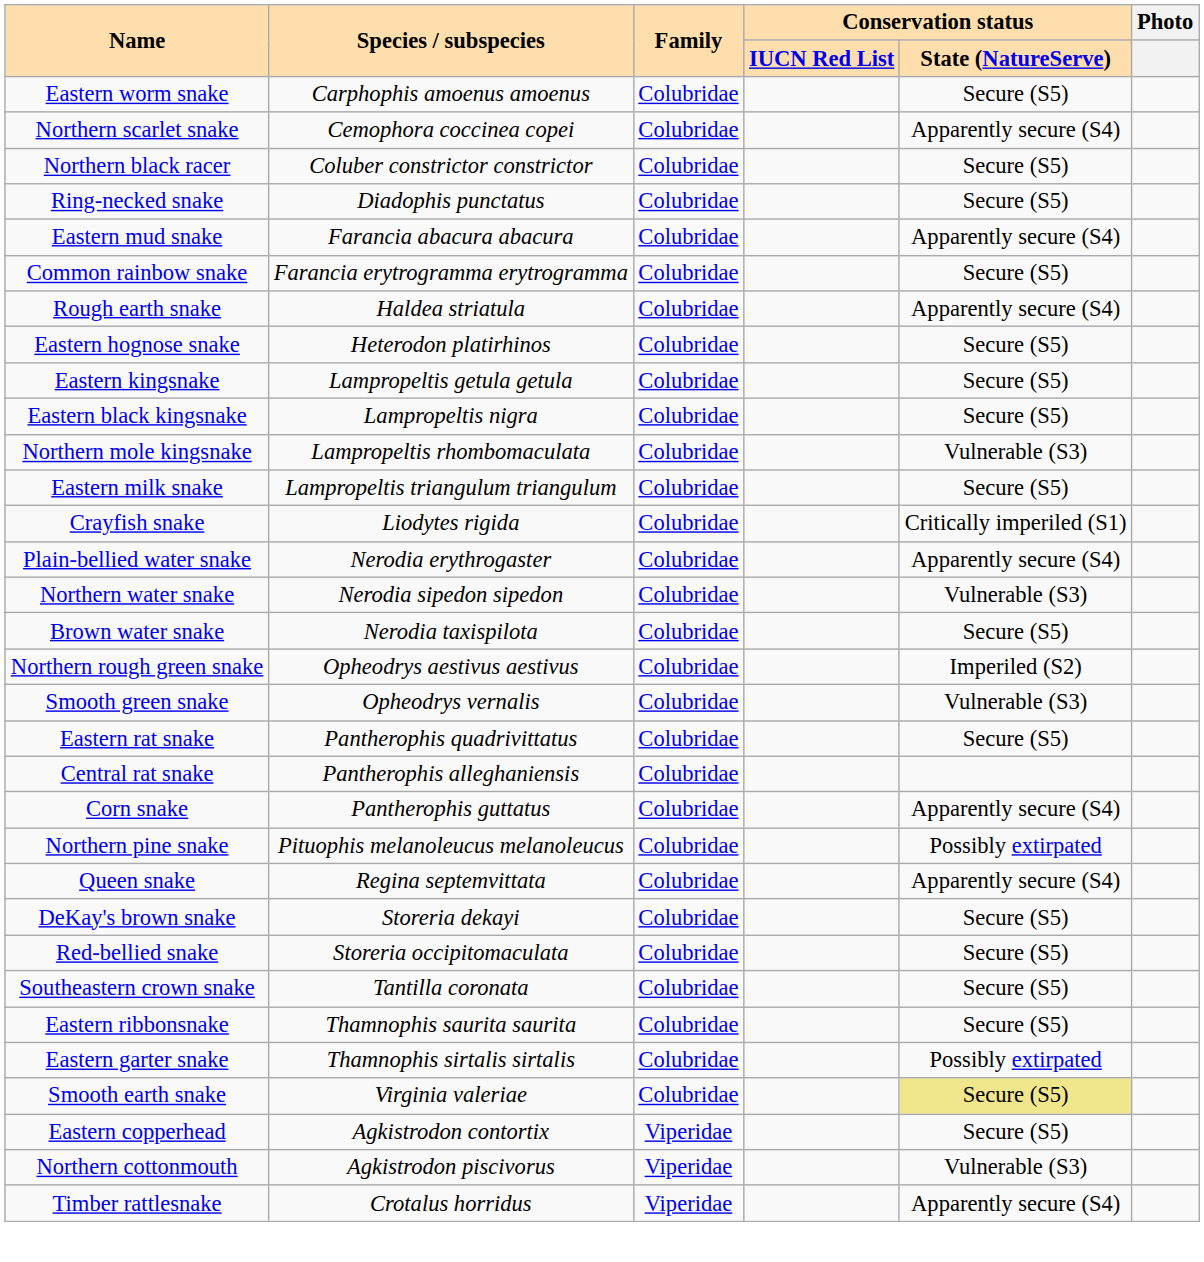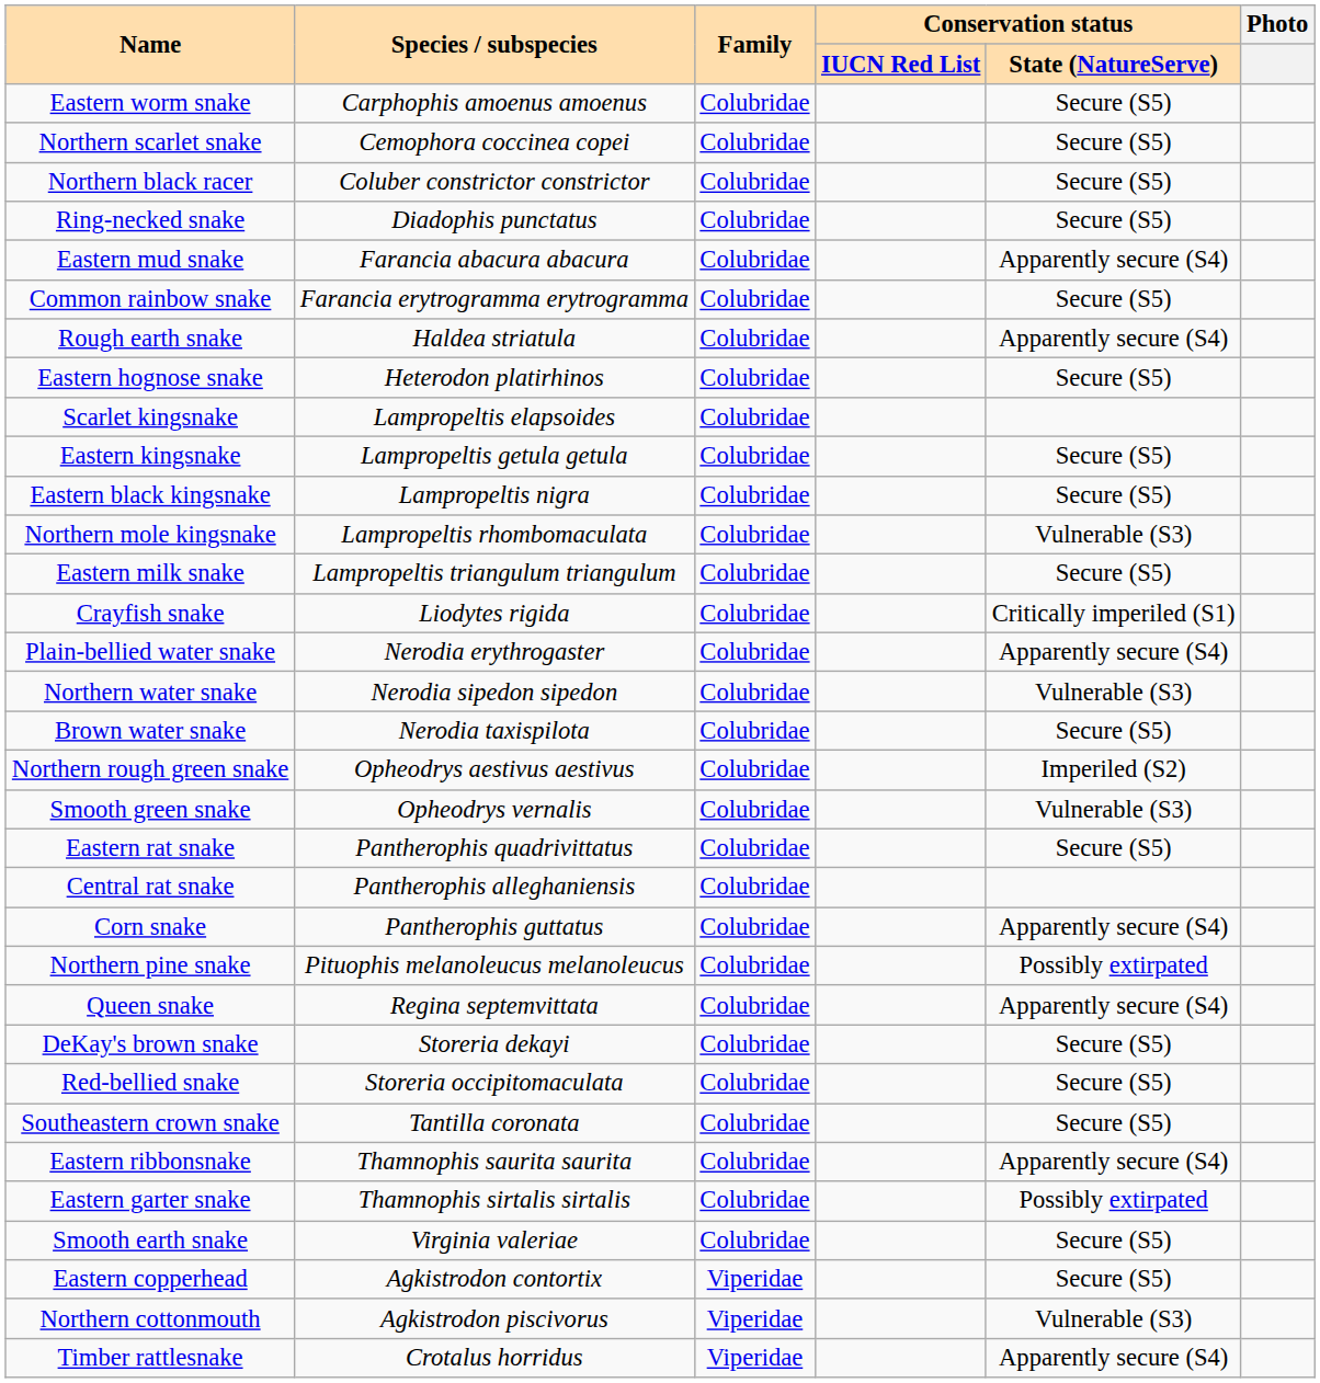 <table class="wikitable" style="margin:1em auto; text-align:center;">
 <tr>
 <th rowspan="2" style="background:navajowhite">Name</th>
 <th rowspan="2" style="background:navajowhite">Species / subspecies</th>
 <th rowspan="2" style="background:navajowhite">Family</th>
 <th colspan="2" style="background:navajowhite">Conservation status</th>
 <th>Photo</th>
 </tr>
 <tr>
 <th style="background:navajowhite"><a href='#'>IUCN Red List</a></th>
 <th style="background:navajowhite">State (<a href='#'>NatureServe</a>)</th>
 <th></th>
 </tr>
 <tr>
 <td><a href='#'>Eastern worm snake</a></td>
 <td><em>Carphophis amoenus amoenus</em></td>
 <td><a href='#'>Colubridae</a></td>
 <td></td>
 <td>Secure (S5)</td>
 <td></td>
 </tr>
 <tr>
 <td><a href='#'>Northern scarlet snake</a></td>
 <td><em>Cemophora coccinea copei</em></td>
 <td><a href='#'>Colubridae</a></td>
 <td></td>
-<td>Apparently secure (S4)</td>
+<td>Secure (S5)</td>
 <td></td>
 </tr>
 <tr>
 <td><a href='#'>Northern black racer</a></td>
 <td><em>Coluber constrictor constrictor</em></td>
 <td><a href='#'>Colubridae</a></td>
 <td></td>
 <td>Secure (S5)</td>
 <td></td>
 </tr>
 <tr>
 <td><a href='#'>Ring-necked snake</a></td>
 <td><em>Diadophis punctatus</em></td>
 <td><a href='#'>Colubridae</a></td>
 <td></td>
 <td>Secure (S5)</td>
 <td></td>
 </tr>
 <tr>
 <td><a href='#'>Eastern mud snake</a></td>
 <td><em>Farancia abacura abacura</em></td>
 <td><a href='#'>Colubridae</a></td>
 <td></td>
 <td>Apparently secure (S4)</td>
 <td></td>
 </tr>
 <tr>
 <td><a href='#'>Common rainbow snake</a></td>
 <td><em>Farancia erytrogramma erytrogramma</em></td>
 <td><a href='#'>Colubridae</a></td>
 <td></td>
 <td>Secure (S5)</td>
 <td></td>
 </tr>
 <tr>
 <td><a href='#'>Rough earth snake</a></td>
 <td><em>Haldea striatula</em></td>
 <td><a href='#'>Colubridae</a></td>
 <td></td>
 <td>Apparently secure (S4)</td>
 <td></td>
 </tr>
 <tr>
 <td><a href='#'>Eastern hognose snake</a></td>
 <td><em>Heterodon platirhinos</em></td>
 <td><a href='#'>Colubridae</a></td>
 <td></td>
 <td>Secure (S5)</td>
+<td></td>
+</tr>
+<tr>
+<td><a href='#'>Scarlet kingsnake</a></td>
+<td><em>Lampropeltis elapsoides</em></td>
+<td><a href='#'>Colubridae</a></td>
+<td></td>
+<td></td>
 <td></td>
 </tr>
 <tr>
 <td><a href='#'>Eastern kingsnake</a></td>
 <td><em>Lampropeltis getula getula</em></td>
 <td><a href='#'>Colubridae</a></td>
 <td></td>
 <td>Secure (S5)</td>
 <td></td>
 </tr>
 <tr>
 <td><a href='#'>Eastern black kingsnake</a></td>
 <td><em>Lampropeltis nigra</em></td>
 <td><a href='#'>Colubridae</a></td>
 <td></td>
 <td>Secure (S5)</td>
 <td></td>
 </tr>
 <tr>
 <td><a href='#'>Northern mole kingsnake</a></td>
 <td><em>Lampropeltis rhombomaculata</em></td>
 <td><a href='#'>Colubridae</a></td>
 <td></td>
 <td>Vulnerable (S3)</td>
 <td></td>
 </tr>
 <tr>
 <td><a href='#'>Eastern milk snake</a></td>
 <td><em>Lampropeltis triangulum triangulum</em></td>
 <td><a href='#'>Colubridae</a></td>
 <td></td>
 <td>Secure (S5)</td>
 <td></td>
 </tr>
 <tr>
 <td><a href='#'>Crayfish snake</a></td>
 <td><em>Liodytes rigida</em></td>
 <td><a href='#'>Colubridae</a></td>
 <td></td>
 <td>Critically imperiled (S1)</td>
 <td></td>
 </tr>
 <tr>
 <td><a href='#'>Plain-bellied water snake</a></td>
 <td><em>Nerodia erythrogaster</em></td>
 <td><a href='#'>Colubridae</a></td>
 <td></td>
 <td>Apparently secure (S4)</td>
 <td></td>
 </tr>
 <tr>
 <td><a href='#'>Northern water snake</a></td>
 <td><em>Nerodia sipedon sipedon</em></td>
 <td><a href='#'>Colubridae</a></td>
 <td></td>
 <td>Vulnerable (S3)</td>
 <td></td>
 </tr>
 <tr>
 <td><a href='#'>Brown water snake</a></td>
 <td><em>Nerodia taxispilota</em></td>
 <td><a href='#'>Colubridae</a></td>
 <td></td>
 <td>Secure (S5)</td>
 <td></td>
 </tr>
 <tr>
 <td><a href='#'>Northern rough green snake</a></td>
 <td><em>Opheodrys aestivus aestivus</em></td>
 <td><a href='#'>Colubridae</a></td>
 <td></td>
 <td>Imperiled (S2)</td>
 <td></td>
 </tr>
 <tr>
 <td><a href='#'>Smooth green snake</a></td>
 <td><em>Opheodrys vernalis</em></td>
 <td><a href='#'>Colubridae</a></td>
 <td></td>
 <td>Vulnerable (S3)</td>
 <td></td>
 </tr>
 <tr>
 <td><a href='#'>Eastern rat snake</a></td>
 <td><em>Pantherophis quadrivittatus</em></td>
 <td><a href='#'>Colubridae</a></td>
 <td></td>
 <td>Secure (S5)</td>
 <td></td>
 </tr>
 <tr>
 <td><a href='#'>Central rat snake</a></td>
 <td><em>Pantherophis alleghaniensis</em></td>
 <td><a href='#'>Colubridae</a></td>
 <td></td>
 <td></td>
 <td></td>
 </tr>
 <tr>
 <td><a href='#'>Corn snake</a></td>
 <td><em>Pantherophis guttatus</em></td>
 <td><a href='#'>Colubridae</a></td>
 <td></td>
 <td>Apparently secure (S4)</td>
 <td></td>
 </tr>
 <tr>
 <td><a href='#'>Northern pine snake</a></td>
 <td><em>Pituophis melanoleucus melanoleucus</em></td>
 <td><a href='#'>Colubridae</a></td>
 <td></td>
 <td>Possibly <a href='#'>extirpated</a></td>
 <td></td>
 </tr>
 <tr>
 <td><a href='#'>Queen snake</a></td>
 <td><em>Regina septemvittata</em></td>
 <td><a href='#'>Colubridae</a></td>
 <td></td>
 <td>Apparently secure (S4)</td>
 <td></td>
 </tr>
 <tr>
 <td><a href='#'>DeKay's brown snake</a></td>
 <td><em>Storeria dekayi</em></td>
 <td><a href='#'>Colubridae</a></td>
 <td></td>
 <td>Secure (S5)</td>
 <td></td>
 </tr>
 <tr>
 <td><a href='#'>Red-bellied snake</a></td>
 <td><em>Storeria occipitomaculata</em></td>
 <td><a href='#'>Colubridae</a></td>
 <td></td>
 <td>Secure (S5)</td>
 <td></td>
 </tr>
 <tr>
 <td><a href='#'>Southeastern crown snake</a></td>
 <td><em>Tantilla coronata</em></td>
 <td><a href='#'>Colubridae</a></td>
 <td></td>
 <td>Secure (S5)</td>
 <td></td>
 </tr>
 <tr>
 <td><a href='#'>Eastern ribbonsnake</a></td>
 <td><em>Thamnophis saurita saurita</em></td>
 <td><a href='#'>Colubridae</a></td>
 <td></td>
-<td>Secure (S5)</td>
+<td>Apparently secure (S4)</td>
 <td></td>
 </tr>
 <tr>
 <td><a href='#'>Eastern garter snake</a></td>
 <td><em>Thamnophis sirtalis sirtalis</em></td>
 <td><a href='#'>Colubridae</a></td>
 <td></td>
 <td>Possibly <a href='#'>extirpated</a></td>
 <td></td>
 </tr>
 <tr>
 <td><a href='#'>Smooth earth snake</a></td>
 <td><em>Virginia valeriae</em></td>
 <td><a href='#'>Colubridae</a></td>
 <td></td>
-<td style="background: khaki;">Secure (S5)</td>
+<td>Secure (S5)</td>
 <td></td>
 </tr>
 <tr>
 <td><a href='#'>Eastern copperhead</a></td>
 <td><em>Agkistrodon contortix</em></td>
 <td><a href='#'>Viperidae</a></td>
 <td></td>
 <td>Secure (S5)</td>
 <td></td>
 </tr>
 <tr>
 <td><a href='#'>Northern cottonmouth</a></td>
 <td><em>Agkistrodon piscivorus</em></td>
 <td><a href='#'>Viperidae</a></td>
 <td></td>
 <td>Vulnerable (S3)</td>
 <td></td>
 </tr>
 <tr>
 <td><a href='#'>Timber rattlesnake</a></td>
 <td><em>Crotalus horridus</em></td>
 <td><a href='#'>Viperidae</a></td>
 <td></td>
 <td>Apparently secure (S4)</td>
 <td></td>
 </tr>
 </table>
